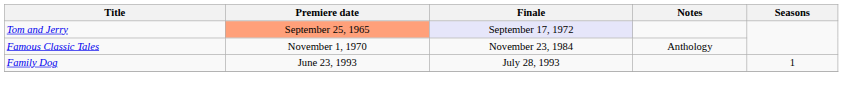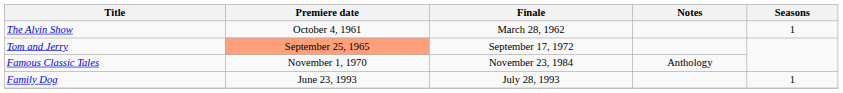 <table class="wikitable plainrowheaders sortable" style="width:100%;text-align:center;">
 <tr>
 <th>Title</th>
 <th>Premiere date</th>
 <th>Finale</th>
 <th>Notes</th>
 <th>Seasons</th>
 </tr>
 <tr>
+<td scope="row" style="text-align:left;"><em><a href='#'>The Alvin Show</a></em></td>
+<td>October 4, 1961</td>
+<td>March 28, 1962</td>
+<td></td>
+<td>1</td>
+</tr>
+<tr>
 <td scope="row" style="text-align:left;"><em><a href='#'>Tom and Jerry</a></em></td>
 <td style="background: lightsalmon;">September 25, 1965</td>
-<td style="background: lavender;">September 17, 1972</td>
+<td>September 17, 1972</td>
 <td></td>
 </tr>
 <tr>
 <td scope="row" style="text-align:left;"><em><a href='#'>Famous Classic Tales</a></em></td>
 <td>November 1, 1970</td>
 <td>November 23, 1984</td>
 <td>Anthology</td>
 </tr>
 <tr>
 <td scope="row" style="text-align:left;"><em><a href='#'>Family Dog</a></em></td>
 <td>June 23, 1993</td>
 <td>July 28, 1993</td>
 <td></td>
 <td>1</td>
 </tr>
 <tr>
 </tr>
 </table>
